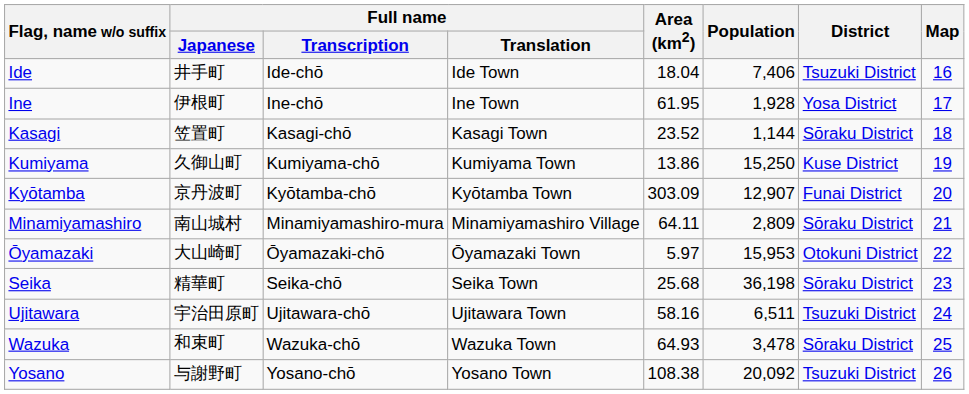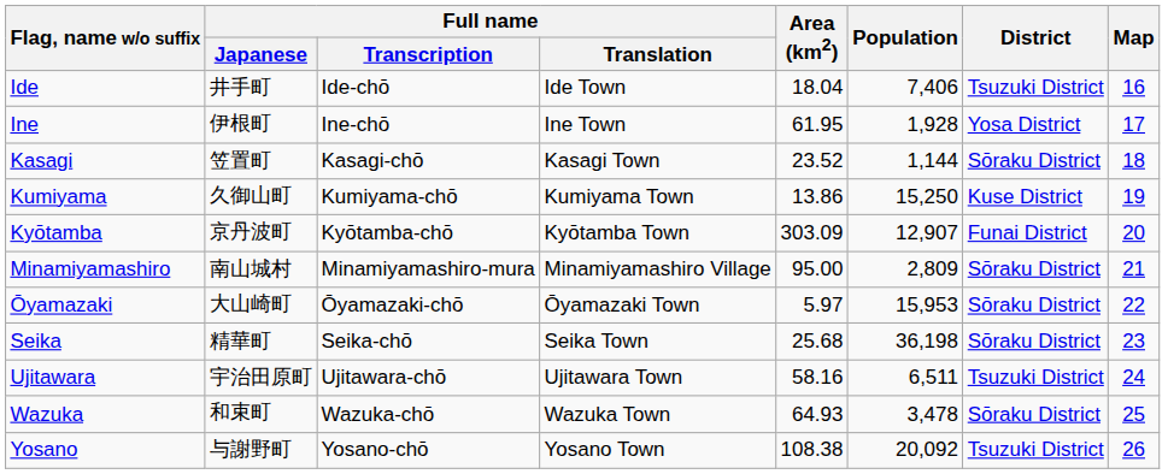 <table class="wikitable sortable">
 <tr>
 <th rowspan="2">Flag, name<small> w/o suffix</small></th>
 <th colspan="3">Full name</th>
 <th rowspan="2">Area<br> (km<sup>2</sup>)</th>
 <th rowspan="2">Population</th>
 <th rowspan="2">District</th>
 <th rowspan="2">Map</th>
 </tr>
 <tr>
 <th><a href='#'>Japanese</a></th>
 <th><a href='#'>Transcription</a></th>
 <th>Translation</th>
 </tr>
 <tr>
 <td> <a href='#'>Ide</a></td>
 <td>井手町</td>
 <td>Ide-chō</td>
 <td>Ide Town</td>
 <td style="text-align:right">18.04</td>
 <td style="text-align:right">7,406</td>
 <td><a href='#'>Tsuzuki District</a></td>
 <td style="text-align:center"><a href='#'>16</a></td>
 </tr>
 <tr>
 <td> <a href='#'>Ine</a></td>
 <td>伊根町</td>
 <td>Ine-chō</td>
 <td>Ine Town</td>
 <td style="text-align:right">61.95</td>
 <td style="text-align:right">1,928</td>
 <td><a href='#'>Yosa District</a></td>
 <td style="text-align:center"><a href='#'>17</a></td>
 </tr>
 <tr>
 <td> <a href='#'>Kasagi</a></td>
 <td>笠置町</td>
 <td>Kasagi-chō</td>
 <td>Kasagi Town</td>
 <td style="text-align:right">23.52</td>
 <td style="text-align:right">1,144</td>
 <td><a href='#'>Sōraku District</a></td>
 <td style="text-align:center"><a href='#'>18</a></td>
 </tr>
 <tr>
 <td> <a href='#'>Kumiyama</a></td>
 <td>久御山町</td>
 <td>Kumiyama-chō</td>
 <td>Kumiyama Town</td>
 <td style="text-align:right">13.86</td>
 <td style="text-align:right">15,250</td>
 <td><a href='#'>Kuse District</a></td>
 <td style="text-align:center"><a href='#'>19</a></td>
 </tr>
 <tr>
 <td> <a href='#'>Kyōtamba</a></td>
 <td>京丹波町</td>
 <td>Kyōtamba-chō</td>
 <td>Kyōtamba Town</td>
 <td style="text-align:right">303.09</td>
 <td style="text-align:right">12,907</td>
 <td><a href='#'>Funai District</a></td>
 <td style="text-align:center"><a href='#'>20</a></td>
 </tr>
 <tr>
 <td> <a href='#'>Minamiyamashiro</a></td>
 <td>南山城村</td>
 <td>Minamiyamashiro-mura</td>
 <td>Minamiyamashiro Village</td>
-<td style="text-align:right">64.11</td>
+<td style="text-align:right">95.00</td>
 <td style="text-align:right">2,809</td>
 <td><a href='#'>Sōraku District</a></td>
 <td style="text-align:center"><a href='#'>21</a></td>
 </tr>
 <tr>
 <td> <a href='#'>Ōyamazaki</a></td>
 <td>大山崎町</td>
 <td>Ōyamazaki-chō</td>
 <td>Ōyamazaki Town</td>
 <td style="text-align:right">5.97</td>
 <td style="text-align:right">15,953</td>
-<td><a href='#'>Otokuni District</a></td>
+<td><a href='#'>Sōraku District</a></td>
 <td style="text-align:center"><a href='#'>22</a></td>
 </tr>
 <tr>
 <td> <a href='#'>Seika</a></td>
 <td>精華町</td>
 <td>Seika-chō</td>
 <td>Seika Town</td>
 <td style="text-align:right">25.68</td>
 <td style="text-align:right">36,198</td>
 <td><a href='#'>Sōraku District</a></td>
 <td style="text-align:center"><a href='#'>23</a></td>
 </tr>
 <tr>
 <td> <a href='#'>Ujitawara</a></td>
 <td>宇治田原町</td>
 <td>Ujitawara-chō</td>
 <td>Ujitawara Town</td>
 <td style="text-align:right">58.16</td>
 <td style="text-align:right">6,511</td>
 <td><a href='#'>Tsuzuki District</a></td>
 <td style="text-align:center"><a href='#'>24</a></td>
 </tr>
 <tr>
 <td> <a href='#'>Wazuka</a></td>
 <td>和束町</td>
 <td>Wazuka-chō</td>
 <td>Wazuka Town</td>
 <td style="text-align:right">64.93</td>
 <td style="text-align:right">3,478</td>
 <td><a href='#'>Sōraku District</a></td>
 <td style="text-align:center"><a href='#'>25</a></td>
 </tr>
 <tr>
 <td> <a href='#'>Yosano</a></td>
 <td>与謝野町</td>
 <td>Yosano-chō</td>
 <td>Yosano Town</td>
 <td style="text-align:right">108.38</td>
 <td style="text-align:right">20,092</td>
 <td><a href='#'>Tsuzuki District</a></td>
 <td style="text-align:center"><a href='#'>26</a></td>
 </tr>
 </table>
